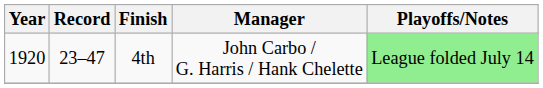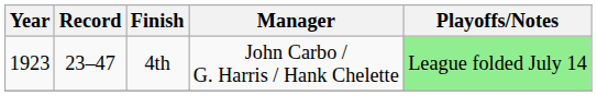 <table class="wikitable" style="text-align:center">
 <tr align=center>
 <th>Year</th>
 <th>Record</th>
 <th>Finish</th>
 <th>Manager</th>
 <th>Playoffs/Notes</th>
 </tr>
 <tr align=center>
-<td>1920</td>
+<td>1923</td>
 <td>23–47</td>
 <td>4th</td>
 <td>John Carbo /<br> G. Harris / Hank Chelette</td>
 <td style="background: lightgreen;">League folded July 14</td>
 </tr>
 <tr align=center>
 </tr>
 </table>
